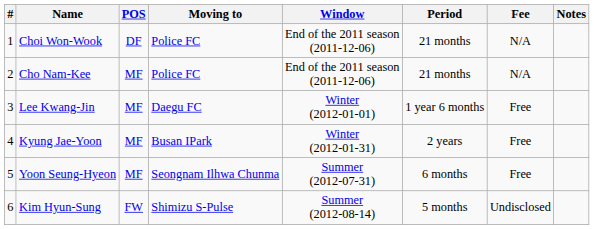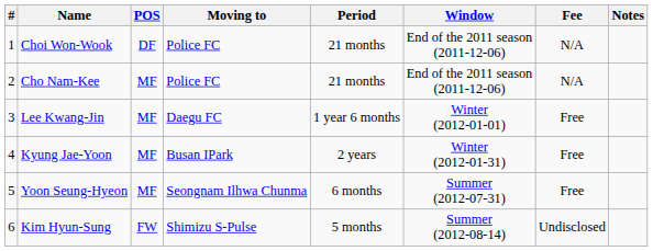 <table class="wikitable sortable" style="text-align:center">
 <tr>
 <th>#</th>
 <th>Name</th>
 <th><a href='#'>POS</a></th>
 <th>Moving to</th>
+<th>Period</th>
 <th><a href='#'>Window</a></th>
-<th>Period</th>
 <th>Fee</th>
 <th>Notes</th>
 </tr>
 <tr>
 <td>1</td>
 <td align=left> <a href='#'>Choi Won-Wook</a></td>
 <td><a href='#'>DF</a></td>
 <td align=left> <a href='#'>Police FC</a></td>
+<td>21 months</td>
 <td>End of the 2011 season<br>(2011-12-06)</td>
-<td>21 months</td>
 <td>N/A</td>
 <td></td>
 </tr>
 <tr>
 <td>2</td>
 <td align=left> <a href='#'>Cho Nam-Kee</a></td>
 <td><a href='#'>MF</a></td>
 <td align=left> <a href='#'>Police FC</a></td>
+<td>21 months</td>
 <td>End of the 2011 season<br>(2011-12-06)</td>
-<td>21 months</td>
 <td>N/A</td>
 <td></td>
 </tr>
 <tr>
 <td>3</td>
 <td align=left> <a href='#'>Lee Kwang-Jin</a></td>
 <td><a href='#'>MF</a></td>
 <td align=left> <a href='#'>Daegu FC</a></td>
+<td>1 year 6 months</td>
 <td><a href='#'>Winter</a><br>(2012-01-01)</td>
-<td>1 year 6 months</td>
 <td>Free</td>
 <td></td>
 </tr>
 <tr>
 <td>4</td>
 <td align=left> <a href='#'>Kyung Jae-Yoon</a></td>
 <td><a href='#'>MF</a></td>
 <td align=left> <a href='#'>Busan IPark</a></td>
+<td>2 years</td>
 <td><a href='#'>Winter</a><br>(2012-01-31)</td>
-<td>2 years</td>
 <td>Free</td>
 <td></td>
 </tr>
 <tr>
 <td>5</td>
 <td align=left> <a href='#'>Yoon Seung-Hyeon</a></td>
 <td><a href='#'>MF</a></td>
 <td align=left> <a href='#'>Seongnam Ilhwa Chunma</a></td>
+<td>6 months</td>
 <td><a href='#'>Summer</a><br>(2012-07-31)</td>
-<td>6 months</td>
 <td>Free</td>
 <td></td>
 </tr>
 <tr>
 <td>6</td>
 <td align=left> <a href='#'>Kim Hyun-Sung</a></td>
 <td><a href='#'>FW</a></td>
 <td align=left> <a href='#'>Shimizu S-Pulse</a></td>
+<td>5 months</td>
 <td><a href='#'>Summer</a><br>(2012-08-14)</td>
-<td>5 months</td>
 <td>Undisclosed</td>
 <td></td>
 </tr>
 </table>
